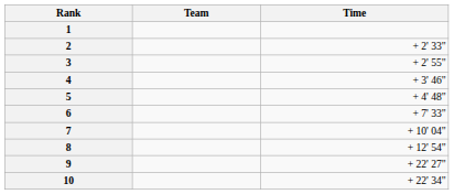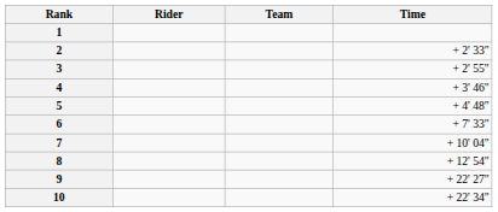 <table class="wikitable" style="width:42em;margin-bottom:0;">
 <tr>
 <th scope="col">Rank</th>
+<th scope="col">Rider</th>
 <th scope="col">Team</th>
 <th scope="col">Time</th>
 </tr>
 <tr>
 <th scope="row">1</th>
+<td> </td>
 <td></td>
 <td style="text-align:right;"></td>
 </tr>
 <tr>
 <th scope="row">2</th>
+<td> </td>
 <td></td>
 <td style="text-align:right;">+ 2' 33"</td>
 </tr>
 <tr>
 <th scope="row">3</th>
+<td> </td>
 <td></td>
 <td style="text-align:right;">+ 2' 55"</td>
 </tr>
 <tr>
 <th scope="row">4</th>
+<td> </td>
 <td></td>
 <td style="text-align:right;">+ 3' 46"</td>
 </tr>
 <tr>
 <th scope="row">5</th>
+<td> </td>
 <td></td>
 <td style="text-align:right;">+ 4' 48"</td>
 </tr>
 <tr>
 <th scope="row">6</th>
 <td></td>
+<td></td>
 <td style="text-align:right;">+ 7' 33"</td>
 </tr>
 <tr>
 <th scope="row">7</th>
+<td></td>
 <td></td>
 <td style="text-align:right;">+ 10' 04"</td>
 </tr>
 <tr>
 <th scope="row">8</th>
 <td></td>
+<td></td>
 <td style="text-align:right;">+ 12' 54"</td>
 </tr>
 <tr>
 <th scope="row">9</th>
+<td> </td>
 <td></td>
 <td style="text-align:right;">+ 22' 27"</td>
 </tr>
 <tr>
 <th scope="row">10</th>
 <td></td>
+<td></td>
 <td style="text-align:right;">+ 22' 34"</td>
 </tr>
 </table>
